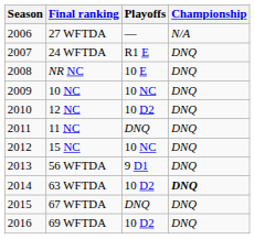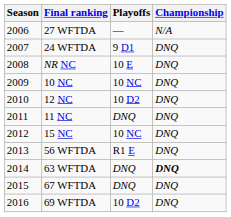 <table class="wikitable sortable">
 <tr>
 <th>Season</th>
 <th><a href='#'>Final ranking</a></th>
 <th>Playoffs</th>
 <th><a href='#'>Championship</a></th>
 </tr>
 <tr>
 <td>2006</td>
 <td>27 WFTDA</td>
 <td>—</td>
 <td><em>N/A</em></td>
 </tr>
 <tr>
 <td>2007</td>
 <td>24 WFTDA</td>
-<td>R1 <a href='#'>E</a></td>
+<td>9 <a href='#'>D1</a></td>
 <td><em>DNQ</em></td>
 </tr>
 <tr>
 <td>2008</td>
 <td><em>NR</em> <a href='#'>NC</a></td>
 <td>10 <a href='#'>E</a></td>
 <td><em>DNQ</em></td>
 </tr>
 <tr>
 <td>2009</td>
 <td>10 <a href='#'>NC</a></td>
 <td>10 <a href='#'>NC</a></td>
 <td><em>DNQ</em></td>
 </tr>
 <tr>
 <td>2010</td>
 <td>12 <a href='#'>NC</a></td>
 <td>10 <a href='#'>D2</a></td>
 <td><em>DNQ</em></td>
 </tr>
 <tr>
 <td>2011</td>
 <td>11 <a href='#'>NC</a></td>
 <td><em>DNQ</em></td>
 <td><em>DNQ</em></td>
 </tr>
 <tr>
 <td>2012</td>
 <td>15 <a href='#'>NC</a></td>
 <td>10 <a href='#'>NC</a></td>
 <td><em>DNQ</em></td>
 </tr>
 <tr>
 <td>2013</td>
 <td>56 WFTDA</td>
-<td>9 <a href='#'>D1</a></td>
+<td>R1 <a href='#'>E</a></td>
 <td><em>DNQ</em></td>
 </tr>
 <tr>
 <td>2014</td>
 <td>63 WFTDA</td>
-<td>10 <a href='#'>D2</a></td>
+<td><em>DNQ</em></td>
 <td><strong><em>DNQ</em></strong></td>
 </tr>
 <tr>
 <td>2015</td>
 <td>67 WFTDA</td>
 <td><em>DNQ</em></td>
 <td><em>DNQ</em></td>
 </tr>
 <tr>
 <td>2016</td>
 <td>69 WFTDA</td>
 <td>10 <a href='#'>D2</a></td>
 <td><em>DNQ</em></td>
 </tr>
 </table>
